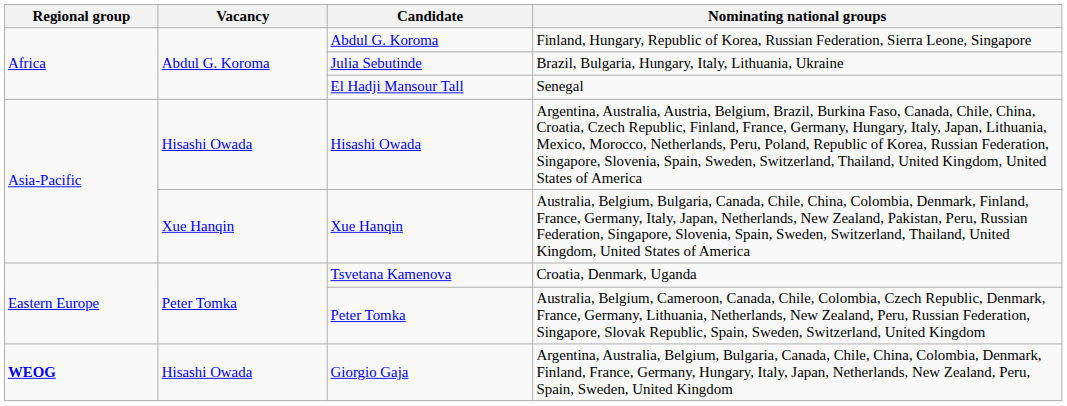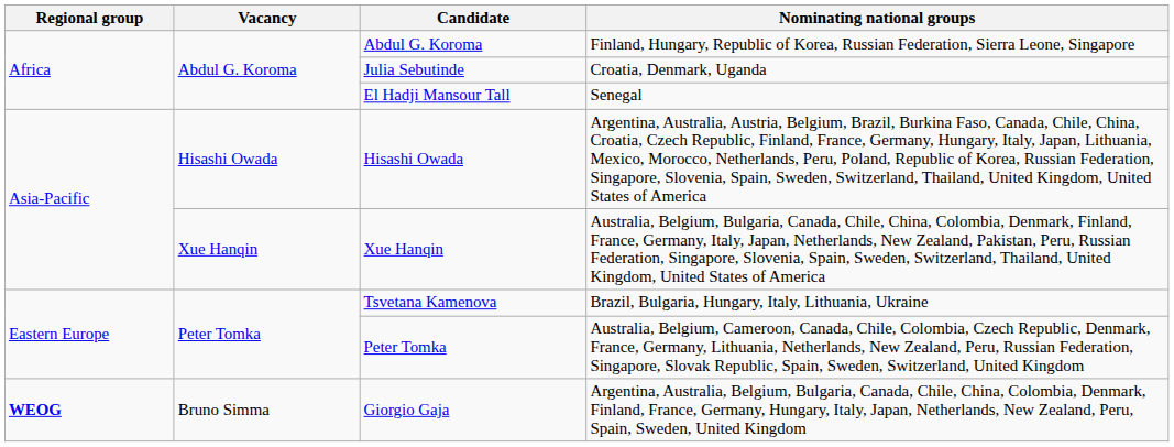 <table class="wikitable" style="width:90%;">
 <tr>
 <th>Regional group</th>
 <th>Vacancy</th>
 <th>Candidate</th>
 <th width=50%>Nominating national groups</th>
 </tr>
 <tr>
 <td rowspan=3><a href='#'>Africa</a></td>
 <td rowspan=3> <a href='#'>Abdul G. Koroma</a></td>
 <td> <a href='#'>Abdul G. Koroma</a></td>
 <td>Finland, Hungary, Republic of Korea, Russian Federation, Sierra Leone, Singapore</td>
 </tr>
 <tr>
 <td> <a href='#'>Julia Sebutinde</a></td>
-<td>Brazil, Bulgaria, Hungary, Italy, Lithuania, Ukraine</td>
+<td>Croatia, Denmark, Uganda</td>
 </tr>
 <tr>
 <td><a href='#'>El Hadji Mansour Tall</a></td>
 <td>Senegal</td>
 </tr>
 <tr>
 <td rowspan=2><a href='#'>Asia-Pacific</a></td>
 <td> <a href='#'>Hisashi Owada</a></td>
 <td> <a href='#'>Hisashi Owada</a></td>
 <td>Argentina, Australia, Austria, Belgium, Brazil, Burkina Faso, Canada, Chile, China, Croatia, Czech Republic, Finland, France, Germany, Hungary, Italy, Japan, Lithuania, Mexico, Morocco, Netherlands, Peru, Poland, Republic of Korea, Russian Federation, Singapore, Slovenia, Spain, Sweden, Switzerland, Thailand, United Kingdom, United States of America</td>
 </tr>
 <tr>
 <td> <a href='#'>Xue Hanqin</a></td>
 <td> <a href='#'>Xue Hanqin</a></td>
 <td>Australia, Belgium, Bulgaria, Canada, Chile, China, Colombia, Denmark, Finland, France, Germany, Italy, Japan, Netherlands, New Zealand, Pakistan, Peru, Russian Federation, Singapore, Slovenia, Spain, Sweden, Switzerland, Thailand, United Kingdom, United States of America</td>
 </tr>
 <tr>
 <td rowspan=2><a href='#'>Eastern Europe</a></td>
 <td rowspan=2> <a href='#'>Peter Tomka</a></td>
 <td> <a href='#'>Tsvetana Kamenova</a></td>
-<td>Croatia, Denmark, Uganda</td>
+<td>Brazil, Bulgaria, Hungary, Italy, Lithuania, Ukraine</td>
 </tr>
 <tr>
 <td> <a href='#'>Peter Tomka</a></td>
 <td>Australia, Belgium, Cameroon, Canada, Chile, Colombia, Czech Republic, Denmark, France, Germany, Lithuania, Netherlands, New Zealand, Peru, Russian Federation, Singapore, Slovak Republic, Spain, Sweden, Switzerland, United Kingdom</td>
 </tr>
 <tr>
 <td><strong><a href='#'>WEOG</a></strong></td>
-<td> <a href='#'>Hisashi Owada</a></td>
+<td> Bruno Simma</td>
 <td> <a href='#'>Giorgio Gaja</a></td>
 <td>Argentina, Australia, Belgium, Bulgaria, Canada, Chile, China, Colombia, Denmark, Finland, France, Germany, Hungary, Italy, Japan, Netherlands, New Zealand, Peru, Spain, Sweden, United Kingdom</td>
 </tr>
 </table>
